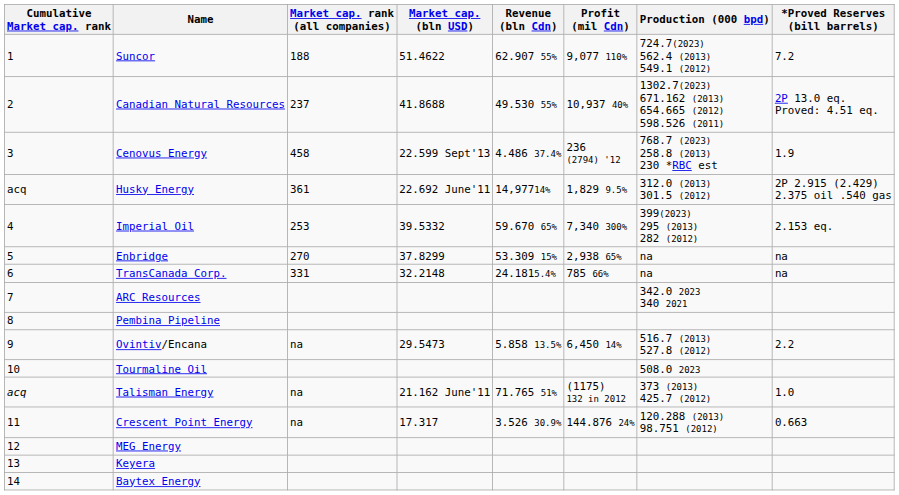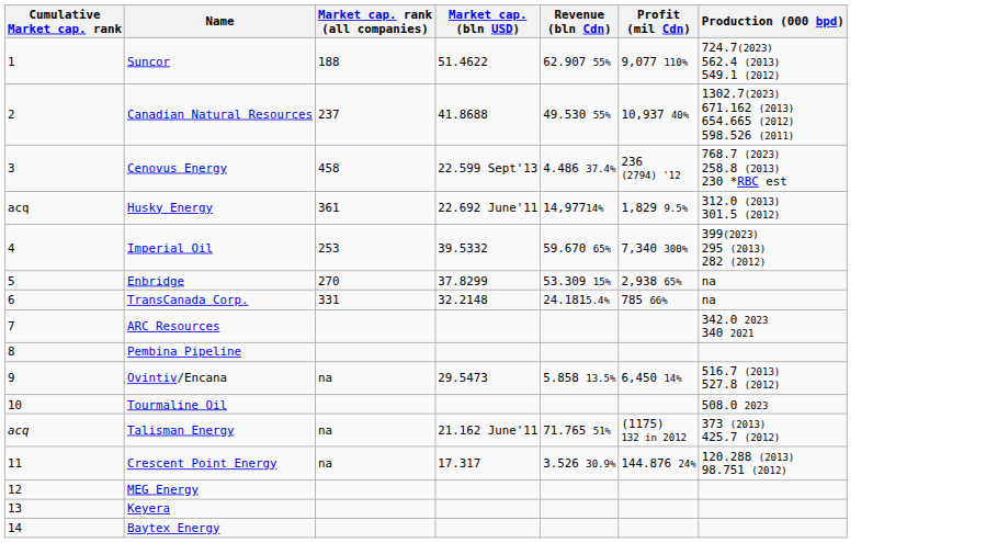 <table class="wikitable sortable">
 <tr>
 <th>Cumulative<br><a href='#'>Market cap.</a> rank</th>
 <th>Name</th>
 <th><a href='#'>Market cap.</a> rank<br>(all companies)</th>
 <th><a href='#'>Market cap.</a><br>(bln <a href='#'>USD</a>)</th>
 <th>Revenue<br>(bln <a href='#'>Cdn</a>)</th>
 <th>Profit<br>(mil <a href='#'>Cdn</a>)</th>
 <th>Production (000 <a href='#'>bpd</a>)</th>
-<th>*Proved Reserves<br>(bill barrels)</th>
 </tr>
 <tr>
 <td>1</td>
 <td><a href='#'>Suncor</a></td>
 <td>188</td>
 <td>51.4622</td>
 <td>62.907 <small>55%</small><br></td>
 <td>9,077 <small>110%</small></td>
 <td>724.7<small>(2023)</small><br>562.4 <small>(2013)</small><br>549.1 <small>(2012)</small></td>
-<td>7.2 </td>
 </tr>
 <tr>
 <td>2</td>
 <td><a href='#'>Canadian Natural Resources</a></td>
 <td>237</td>
 <td>41.8688</td>
 <td>49.530 <small>55%<br></small></td>
 <td>10,937 <small>40%</small></td>
 <td>1302.7<small>(2023)</small><br>671.162 <small>(2013)</small><br>654.665 <small>(2012)</small><br>598.526 <small>(2011)</small></td>
-<td><a href='#'>2P</a> 13.0 eq.<br>Proved: 4.51 eq.</td>
 </tr>
 <tr>
 <td>3</td>
 <td><a href='#'>Cenovus Energy</a></td>
 <td>458</td>
 <td>22.599  Sept'13</td>
 <td>4.486 <small>37.4%<br></small></td>
 <td>236 <small></small><br><small>(2794) '12</small></td>
 <td>768.7 <small>(2023)</small><br>258.8 <small>(2013)</small><br>230 *<a href='#'>RBC</a> est</td>
-<td>1.9 </td>
 </tr>
 <tr>
 <td>acq</td>
 <td><a href='#'>Husky Energy</a></td>
 <td>361</td>
 <td>22.692  June'11</td>
 <td>14,977<small>14%</small></td>
 <td>1,829 <small>9.5%</small></td>
 <td>312.0 <small>(2013)</small><br>301.5 <small>(2012)</small></td>
-<td>2P 2.915 (2.429)<br>2.375 oil .540 gas</td>
 </tr>
 <tr>
 <td>4</td>
 <td><a href='#'>Imperial Oil</a></td>
 <td>253</td>
 <td>39.5332</td>
 <td>59.670 <small>65% </small></td>
 <td>7,340 <small>300%</small></td>
 <td>399<small>(2023)</small><br>295 <small>(2013)</small><br>282 <small>(2012)</small></td>
-<td>2.153 eq.</td>
 </tr>
 <tr>
 <td>5</td>
 <td><a href='#'>Enbridge</a></td>
 <td>270</td>
 <td>37.8299</td>
 <td>53.309 <small>15%<br></small></td>
 <td>2,938 <small>65%</small></td>
-<td>na</td>
 <td>na</td>
 </tr>
 <tr>
 <td>6</td>
 <td><a href='#'>TransCanada Corp.</a></td>
 <td>331</td>
 <td>32.2148</td>
 <td>24.181<small>5.4%<br></small></td>
 <td>785 <small>66%</small></td>
 <td>na</td>
-<td>na</td>
 </tr>
 <tr>
 <td>7</td>
 <td><a href='#'>ARC Resources</a></td>
 <td></td>
 <td></td>
 <td></td>
 <td></td>
 <td>342.0 <small>2023</small><br>340 <small>2021</small></td>
-<td></td>
 </tr>
 <tr>
 <td>8</td>
 <td><a href='#'>Pembina Pipeline</a></td>
-<td></td>
 <td></td>
 <td></td>
 <td></td>
 <td></td>
 <td></td>
 </tr>
 <tr>
 <td>9</td>
 <td><a href='#'>Ovintiv</a>/Encana</td>
 <td>na</td>
 <td>29.5473</td>
 <td>5.858 <small>13.5%<br></small></td>
 <td>6,450 <small>14%</small></td>
 <td>516.7 <small>(2013)</small><br>527.8 <small>(2012) </small></td>
-<td>2.2</td>
 </tr>
 <tr>
 <td>10</td>
 <td><a href='#'>Tourmaline Oil</a></td>
 <td></td>
 <td></td>
 <td></td>
 <td></td>
 <td>508.0 <small>2023</small></td>
-<td></td>
 </tr>
 <tr>
 <td><em>acq</em></td>
 <td><a href='#'>Talisman Energy</a></td>
 <td>na</td>
 <td>21.162  June'11</td>
 <td>71.765 <small>51%<br></small></td>
 <td>(1175) <small></small><br><small>132 in 2012</small></td>
 <td>373 <small>(2013)</small><br>425.7 <small>(2012)</small></td>
-<td>1.0</td>
 </tr>
 <tr>
 <td>11</td>
 <td><a href='#'>Crescent Point Energy</a></td>
 <td>na</td>
 <td>17.317 </td>
 <td>3.526 <small>30.9%<br></small></td>
 <td>144.876 <small>24%</small></td>
 <td>120.288 <small>(2013)</small><br>98.751 <small>(2012)</small></td>
-<td>0.663</td>
 </tr>
 <tr>
 <td>12</td>
 <td><a href='#'>MEG Energy</a></td>
-<td></td>
 <td></td>
 <td></td>
 <td></td>
 <td></td>
 <td></td>
 </tr>
 <tr>
 <td>13</td>
 <td><a href='#'>Keyera</a></td>
 <td></td>
 <td></td>
 <td></td>
 <td></td>
 <td></td>
-<td></td>
 </tr>
 <tr>
 <td>14</td>
 <td><a href='#'>Baytex Energy</a></td>
 <td></td>
 <td></td>
 <td></td>
 <td></td>
 <td></td>
-<td></td>
 </tr>
 </table>
